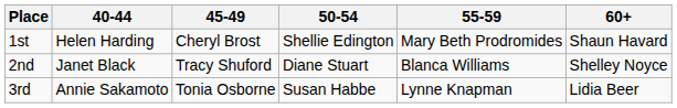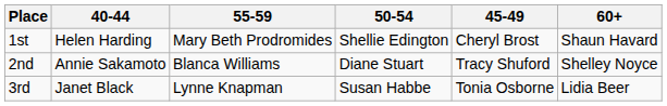 <table class="wikitable">
 <tr>
 <th>Place</th>
 <th>40-44</th>
+<th>55-59</th>
+<th>50-54</th>
 <th>45-49</th>
-<th>50-54</th>
-<th>55-59</th>
 <th>60+</th>
 </tr>
 <tr>
 <td>1st</td>
 <td>Helen Harding</td>
+<td>Mary Beth Prodromides</td>
+<td>Shellie Edington</td>
 <td>Cheryl Brost</td>
-<td>Shellie Edington</td>
-<td>Mary Beth Prodromides</td>
 <td>Shaun Havard</td>
 </tr>
 <tr>
 <td>2nd</td>
-<td>Janet Black</td>
+<td>Annie Sakamoto</td>
+<td>Blanca Williams</td>
+<td>Diane Stuart</td>
 <td>Tracy Shuford</td>
-<td>Diane Stuart</td>
-<td>Blanca Williams</td>
 <td>Shelley Noyce</td>
 </tr>
 <tr>
 <td>3rd</td>
-<td>Annie Sakamoto</td>
+<td>Janet Black</td>
+<td>Lynne Knapman</td>
+<td>Susan Habbe</td>
 <td>Tonia Osborne</td>
-<td>Susan Habbe</td>
-<td>Lynne Knapman</td>
 <td>Lidia Beer</td>
 </tr>
 </table>
